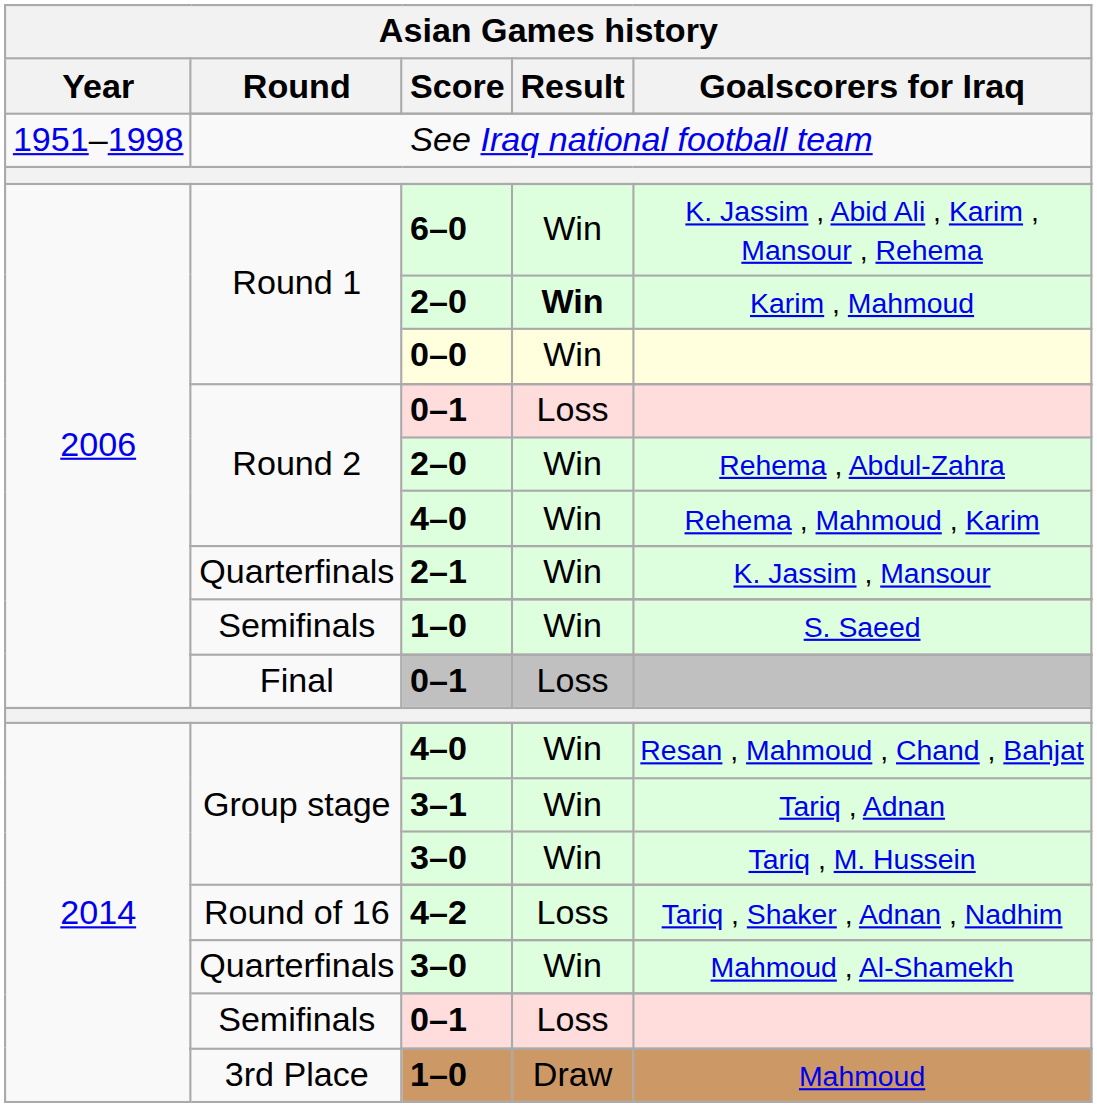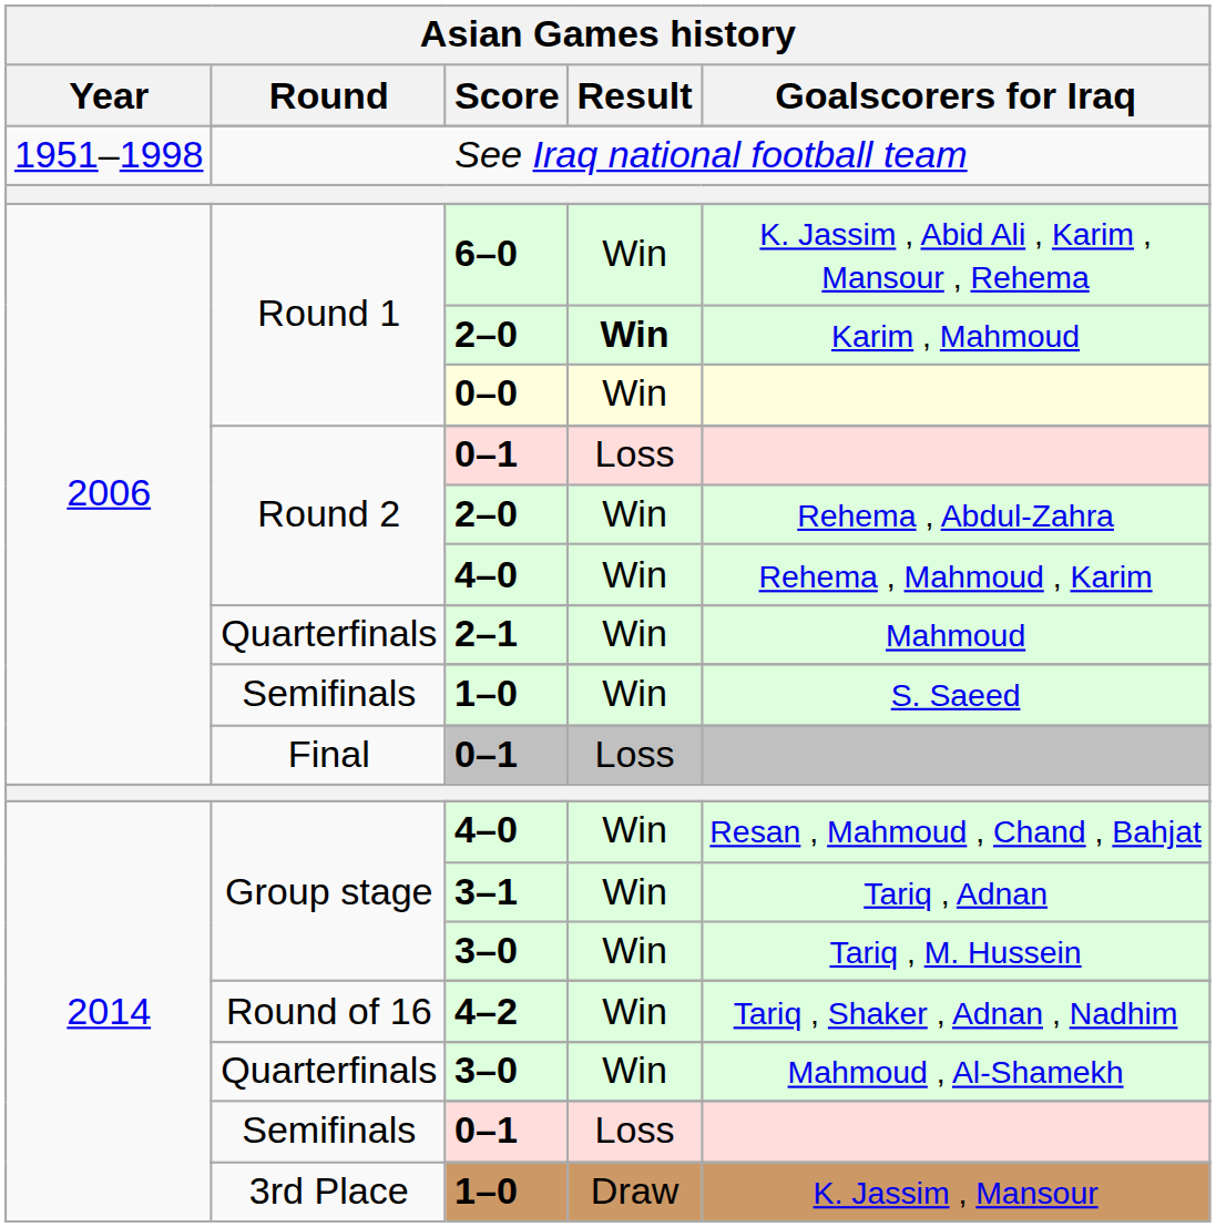 <table class="wikitable sortable mw-collapsible mw-collapsed"  style="text-align:center;">
 <tr>
 <th colspan=5>Asian Games history</th>
 </tr>
 <tr>
 <th>Year</th>
 <th>Round</th>
 <th>Score</th>
 <th>Result</th>
 <th>Goalscorers for Iraq</th>
 </tr>
 <tr>
 <td rowspan=2><a href='#'>1951</a>–<a href='#'>1998</a></td>
 </tr>
 <tr>
 <td colspan="4"><em>See <a href='#'>Iraq national football team</a></em></td>
 </tr>
 <tr>
 <th colspan="5"></th>
 </tr>
 <tr>
 <td rowspan=14><a href='#'>2006</a></td>
 <td rowspan=4>Round 1</td>
 </tr>
 <tr bgcolor=#ddffdd>
 <td align="left"> <strong>6–0</strong> </td>
 <td>Win</td>
 <td><small> <a href='#'>K. Jassim</a> , <a href='#'>Abid Ali</a> , <a href='#'>Karim</a> ,<br><a href='#'>Mansour</a> , <a href='#'>Rehema</a> </small></td>
 </tr>
 <tr bgcolor=#ddffdd>
 <td align="left"> <strong>2–0</strong> </td>
 <td><strong>Win</strong></td>
 <td><small><a href='#'>Karim</a> , <a href='#'>Mahmoud</a> </small></td>
 </tr>
 <tr bgcolor=#ffffdd>
 <td align="left"> <strong>0–0</strong> </td>
 <td>Win</td>
 <td></td>
 </tr>
 <tr>
 <td rowspan=4>Round 2</td>
 </tr>
 <tr bgcolor=#ffdddd>
 <td align="left"> <strong>0–1</strong> </td>
 <td>Loss</td>
 <td></td>
 </tr>
 <tr bgcolor=#ddffdd>
 <td align="left"> <strong>2–0</strong> </td>
 <td>Win</td>
 <td><small><a href='#'>Rehema</a> , <a href='#'>Abdul-Zahra</a> </small></td>
 </tr>
 <tr bgcolor=#ddffdd>
 <td align="left"> <strong>4–0</strong> </td>
 <td>Win</td>
 <td><small><a href='#'>Rehema</a> , <a href='#'>Mahmoud</a> , <a href='#'>Karim</a> </small></td>
 </tr>
 <tr>
 <td rowspan=2>Quarterfinals</td>
 </tr>
 <tr bgcolor=#ddffdd>
 <td align="left"> <strong>2–1 </strong> </td>
 <td>Win</td>
-<td><small><a href='#'>K. Jassim</a> , <a href='#'>Mansour</a> </small></td>
+<td><small> <a href='#'>Mahmoud</a> </small></td>
 </tr>
 <tr>
 <td rowspan=2>Semifinals</td>
 </tr>
 <tr bgcolor=#ddffdd>
 <td align="left"> <strong>1–0</strong> </td>
 <td>Win</td>
 <td><small><a href='#'>S. Saeed</a> </small></td>
 </tr>
 <tr>
 <td rowspan=2>Final</td>
 </tr>
 <tr style="background:silver;">
 <td align="left"> <strong>0–1</strong> </td>
 <td>Loss</td>
 <td></td>
 </tr>
 <tr>
 <th colspan="5"></th>
 </tr>
 <tr>
 <td rowspan=12><a href='#'>2014</a></td>
 <td rowspan=4>Group stage</td>
 </tr>
 <tr bgcolor=#ddffdd>
 <td align="left"> <strong>4–0</strong> </td>
 <td>Win</td>
 <td><small><a href='#'>Resan</a> , <a href='#'>Mahmoud</a> , <a href='#'>Chand</a> , <a href='#'>Bahjat</a> </small></td>
 </tr>
 <tr bgcolor=#ddffdd>
 <td align="left"> <strong>3–1</strong> </td>
 <td>Win</td>
 <td><small><a href='#'>Tariq</a> , <a href='#'>Adnan</a> </small></td>
 </tr>
 <tr bgcolor=#ddffdd>
 <td align="left"> <strong>3–0</strong> </td>
 <td>Win</td>
 <td><small><a href='#'>Tariq</a> , <a href='#'>M. Hussein</a> </small></td>
 </tr>
 <tr>
 <td rowspan=2>Round of 16</td>
 </tr>
 <tr bgcolor=#ddffdd>
 <td align="left"> <strong>4–2</strong> </td>
-<td>Loss</td>
+<td>Win</td>
 <td><small><a href='#'>Tariq</a> , <a href='#'>Shaker</a> , <a href='#'>Adnan</a> , <a href='#'>Nadhim</a> </small></td>
 </tr>
 <tr>
 <td rowspan=2>Quarterfinals</td>
 </tr>
 <tr bgcolor=#ddffdd>
 <td align="left"> <strong>3–0</strong> </td>
 <td>Win</td>
 <td><small><a href='#'>Mahmoud</a> , <a href='#'>Al-Shamekh</a> </small></td>
 </tr>
 <tr>
 <td rowspan=2>Semifinals</td>
 </tr>
 <tr bgcolor=#ffdddd>
 <td align="left"> <strong>0–1 </strong> </td>
 <td>Loss</td>
 <td></td>
 </tr>
 <tr>
 <td rowspan=2>3rd Place</td>
 </tr>
 <tr bgcolor=#cc9966>
 <td align="left"> <strong>1–0</strong> </td>
 <td>Draw</td>
-<td><small> <a href='#'>Mahmoud</a> </small></td>
+<td><small><a href='#'>K. Jassim</a> , <a href='#'>Mansour</a> </small></td>
 </tr>
 </table>
